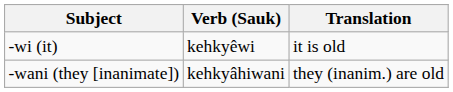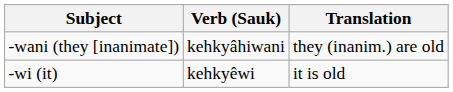 <table class="wikitable">
 <tr>
 <th>Subject</th>
 <th>Verb (Sauk)</th>
 <th>Translation</th>
 </tr>
 <tr>
+<td>-wani (they [inanimate])</td>
+<td>kehkyâhiwani</td>
+<td>they (inanim.) are old</td>
+</tr>
+<tr>
 <td>-wi (it)</td>
 <td>kehkyêwi</td>
 <td>it is old</td>
 </tr>
-<tr>
-<td>-wani (they [inanimate])</td>
-<td>kehkyâhiwani</td>
-<td>they (inanim.) are old</td>
-</tr>
 </table>
